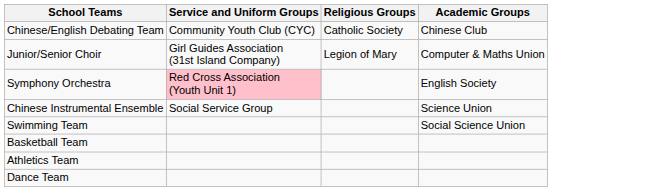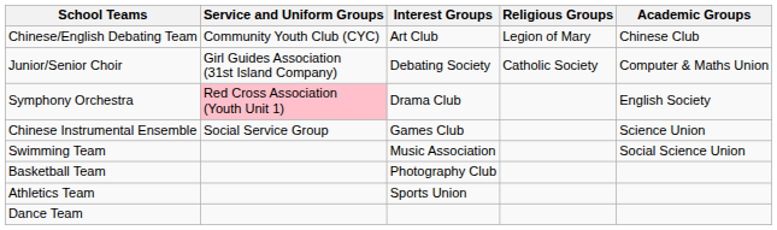 <table class="wikitable">
 <tr>
 <th>School Teams</th>
 <th>Service and Uniform Groups</th>
+<th>Interest Groups</th>
 <th>Religious Groups</th>
 <th>Academic Groups</th>
 </tr>
 <tr>
 <td>Chinese/English Debating Team</td>
 <td>Community Youth Club (CYC)</td>
-<td>Catholic Society</td>
+<td>Art Club</td>
+<td>Legion of Mary</td>
 <td>Chinese Club</td>
 </tr>
 <tr>
 <td>Junior/Senior Choir</td>
 <td>Girl Guides Association<br>(31st Island Company)</td>
-<td>Legion of Mary</td>
+<td>Debating Society</td>
+<td>Catholic Society</td>
 <td>Computer & Maths Union</td>
 </tr>
 <tr>
 <td>Symphony Orchestra</td>
 <td style="background: pink;">Red Cross Association<br>(Youth Unit 1)</td>
+<td>Drama Club</td>
 <td></td>
 <td>English Society</td>
 </tr>
 <tr>
 <td>Chinese Instrumental Ensemble</td>
 <td>Social Service Group</td>
+<td>Games Club</td>
 <td></td>
 <td>Science Union</td>
 </tr>
 <tr>
 <td>Swimming Team</td>
 <td></td>
+<td>Music Association</td>
 <td></td>
 <td>Social Science Union</td>
 </tr>
 <tr>
 <td>Basketball Team</td>
 <td></td>
+<td>Photography Club</td>
 <td></td>
 <td></td>
 </tr>
 <tr>
 <td>Athletics Team</td>
 <td></td>
+<td>Sports Union</td>
 <td></td>
 <td></td>
 </tr>
 <tr>
 <td>Dance Team</td>
 <td></td>
 <td></td>
 <td></td>
+<td></td>
 </tr>
 </table>
